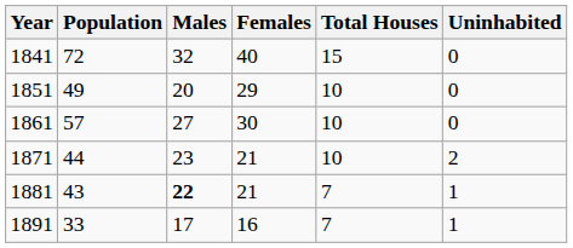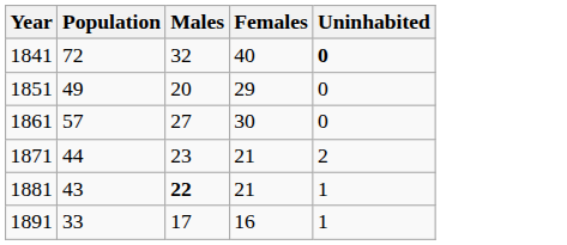 <table class="wikitable">
 <tr>
 <th>Year</th>
 <th>Population</th>
 <th>Males</th>
 <th>Females</th>
-<th>Total Houses</th>
 <th>Uninhabited</th>
 </tr>
 <tr>
 <td>1841</td>
 <td>72</td>
 <td>32</td>
 <td>40</td>
-<td>15</td>
-<td>0</td>
+<td><strong>0</strong></td>
 </tr>
 <tr>
 <td>1851</td>
 <td>49</td>
 <td>20</td>
 <td>29</td>
-<td>10</td>
 <td>0</td>
 </tr>
 <tr>
 <td>1861</td>
 <td>57</td>
 <td>27</td>
 <td>30</td>
-<td>10</td>
 <td>0</td>
 </tr>
 <tr>
 <td>1871</td>
 <td>44</td>
 <td>23</td>
 <td>21</td>
-<td>10</td>
 <td>2</td>
 </tr>
 <tr>
 <td>1881</td>
 <td>43</td>
 <td><strong>22</strong></td>
 <td>21</td>
-<td>7</td>
 <td>1</td>
 </tr>
 <tr>
 <td>1891</td>
 <td>33</td>
 <td>17</td>
 <td>16</td>
-<td>7</td>
 <td>1</td>
 </tr>
 </table>
